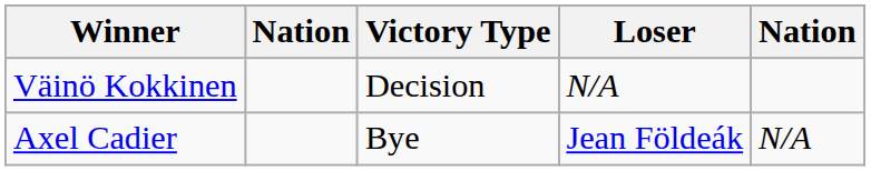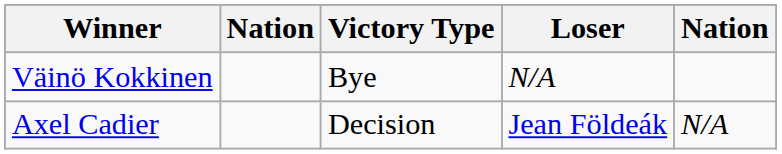 <table class="wikitable sortable" style="text-align:left;">
 <tr>
 <th>Winner</th>
 <th>Nation</th>
 <th>Victory Type</th>
 <th>Loser</th>
 <th>Nation</th>
 </tr>
 <tr>
 <td><a href='#'>Väinö Kokkinen</a></td>
 <td></td>
-<td>Decision</td>
+<td>Bye</td>
 <td><em>N/A</em></td>
 <td></td>
 </tr>
 <tr>
 <td><a href='#'>Axel Cadier</a></td>
 <td></td>
-<td>Bye</td>
+<td>Decision</td>
 <td><a href='#'>Jean Földeák</a></td>
 <td><em>N/A</em></td>
 </tr>
 </table>
